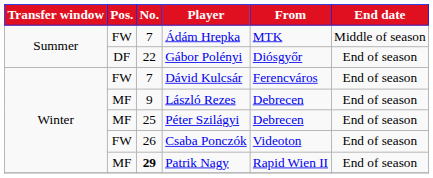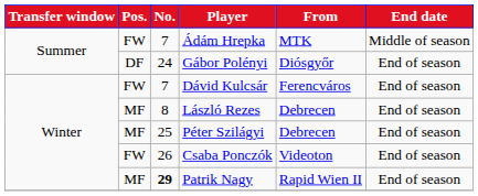 <table class="wikitable plainrowheaders sortable">
 <tr>
 <th style="background-color:#E01020;color:white;border:1px solid #0E22E9">Transfer window</th>
 <th style="background-color:#E01020;color:white;border:1px solid #0E22E9">Pos.</th>
 <th style="background-color:#E01020;color:white;border:1px solid #0E22E9">No.</th>
 <th style="background-color:#E01020;color:white;border:1px solid #0E22E9">Player</th>
 <th style="background-color:#E01020;color:white;border:1px solid #0E22E9">From</th>
 <th style="background-color:#E01020;color:white;border:1px solid #0E22E9">End date</th>
 </tr>
 <tr>
 <td rowspan="2" style="text-align:center;">Summer</td>
 <td style=text-align:center;>FW</td>
 <td style=text-align:center;>7</td>
 <td style=text-align:left;> <a href='#'>Ádám Hrepka</a></td>
 <td style=text-align:left;><a href='#'>MTK</a></td>
 <td style=text-align:center;>Middle of season</td>
 </tr>
 <tr>
 <td style=text-align:center;>DF</td>
-<td style=text-align:center;>22</td>
+<td style=text-align:center;>24</td>
 <td style=text-align:left;> <a href='#'>Gábor Polényi</a></td>
 <td style=text-align:left;><a href='#'>Diósgyőr</a></td>
 <td style=text-align:center;>End of season</td>
 </tr>
 <tr>
 <td rowspan="5" style="text-align:center;">Winter</td>
 <td style=text-align:center;>FW</td>
 <td style=text-align:center;>7</td>
 <td style=text-align:left;> <a href='#'>Dávid Kulcsár</a></td>
 <td style=text-align:left;><a href='#'>Ferencváros</a></td>
 <td style=text-align:center;>End of season</td>
 </tr>
 <tr>
 <td style=text-align:center;>MF</td>
-<td style=text-align:center;>9</td>
+<td style=text-align:center;>8</td>
 <td style=text-align:left;> <a href='#'>László Rezes</a></td>
 <td style=text-align:left;><a href='#'>Debrecen</a></td>
 <td style=text-align:center;>End of season</td>
 </tr>
 <tr>
 <td style=text-align:center;>MF</td>
 <td style=text-align:center;>25</td>
 <td style=text-align:left;> <a href='#'>Péter Szilágyi</a></td>
 <td style=text-align:left;><a href='#'>Debrecen</a></td>
 <td style=text-align:center;>End of season</td>
 </tr>
 <tr>
 <td style=text-align:center;>FW</td>
 <td style=text-align:center;>26</td>
 <td style=text-align:left;> <a href='#'>Csaba Ponczók</a></td>
 <td style=text-align:left;><a href='#'>Videoton</a></td>
 <td style=text-align:center;>End of season</td>
 </tr>
 <tr>
 <td style=text-align:center;>MF</td>
 <td style=text-align:center;><strong>29</strong></td>
 <td style=text-align:left;> <a href='#'>Patrik Nagy</a></td>
 <td style=text-align:left;> <a href='#'>Rapid Wien II</a></td>
 <td style=text-align:center;>End of season</td>
 </tr>
 <tr>
 </tr>
 </table>
